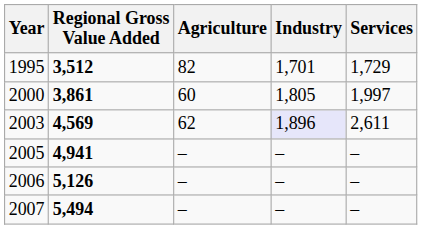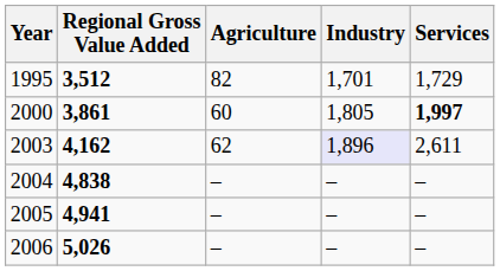 <table class="wikitable">
 <tr>
 <th>Year</th>
 <th>Regional Gross<br>Value Added</th>
 <th>Agriculture</th>
 <th>Industry</th>
 <th>Services</th>
 </tr>
 <tr>
 <td>1995</td>
 <td><strong>3,512</strong></td>
 <td>82</td>
 <td>1,701</td>
 <td>1,729</td>
 </tr>
 <tr>
 <td>2000</td>
 <td><strong>3,861</strong></td>
 <td>60</td>
 <td>1,805</td>
-<td>1,997</td>
+<td><strong>1,997</strong></td>
 </tr>
 <tr>
 <td>2003</td>
-<td><strong>4,569</strong></td>
+<td><strong>4,162</strong></td>
 <td>62</td>
 <td style="background: lavender;">1,896</td>
 <td>2,611</td>
+</tr>
+<tr>
+<td>2004</td>
+<td><strong>4,838</strong></td>
+<td>–</td>
+<td>–</td>
+<td>–</td>
 </tr>
 <tr>
 <td>2005</td>
 <td><strong>4,941</strong></td>
 <td>–</td>
 <td>–</td>
 <td>–</td>
 </tr>
 <tr>
 <td>2006</td>
-<td><strong>5,126</strong></td>
-<td>–</td>
-<td>–</td>
-<td>–</td>
-</tr>
-<tr>
-<td>2007</td>
-<td><strong>5,494</strong></td>
+<td><strong>5,026</strong></td>
 <td>–</td>
 <td>–</td>
 <td>–</td>
 </tr>
 </table>
